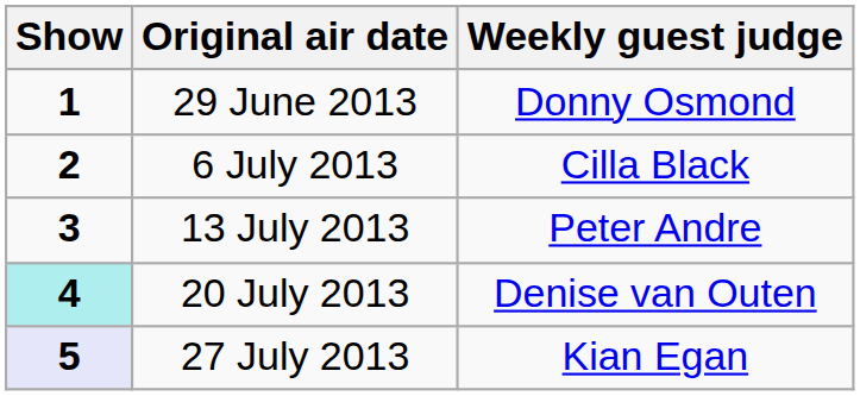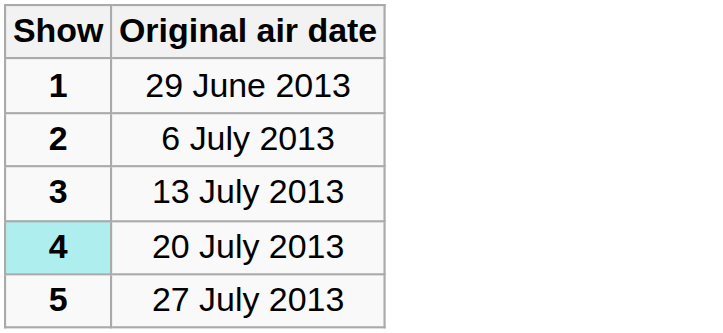 <table class="wikitable" style="text-align:center;">
 <tr>
 <th>Show</th>
 <th>Original air date</th>
-<th>Weekly guest judge</th>
 </tr>
 <tr>
 <td><strong>1</strong></td>
 <td>29 June 2013</td>
-<td><a href='#'>Donny Osmond</a></td>
 </tr>
 <tr>
 <td><strong>2</strong></td>
 <td>6 July 2013</td>
-<td><a href='#'>Cilla Black</a></td>
 </tr>
 <tr>
 <td><strong>3</strong></td>
 <td>13 July 2013</td>
-<td><a href='#'>Peter Andre</a></td>
 </tr>
 <tr>
 <td style="background: paleturquoise;"><strong>4</strong></td>
 <td>20 July 2013</td>
-<td><a href='#'>Denise van Outen</a></td>
 </tr>
 <tr>
-<td style="background: lavender;"><strong>5</strong></td>
+<td><strong>5</strong></td>
 <td>27 July 2013</td>
-<td><a href='#'>Kian Egan</a></td>
 </tr>
 </table>
